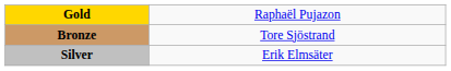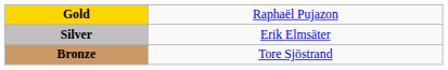 <table class="wikitable" style="text-align:center; " width="35%">
 <tr>
 <td bgcolor="gold"><strong>Gold</strong></td>
 <td><a href='#'>Raphaël Pujazon</a><br>  <small><em></em></small></td>
 </tr>
 <tr>
+<td bgcolor="silver"><strong>Silver</strong></td>
+<td><a href='#'>Erik Elmsäter</a><br>  <small><em></em></small></td>
+</tr>
+<tr>
 <td bgcolor="CC9966"><strong>Bronze</strong></td>
 <td><a href='#'>Tore Sjöstrand</a><br>  <small><em></em></small></td>
 </tr>
-<tr>
-<td bgcolor="silver"><strong>Silver</strong></td>
-<td><a href='#'>Erik Elmsäter</a><br>  <small><em></em></small></td>
-</tr>
 </table>
